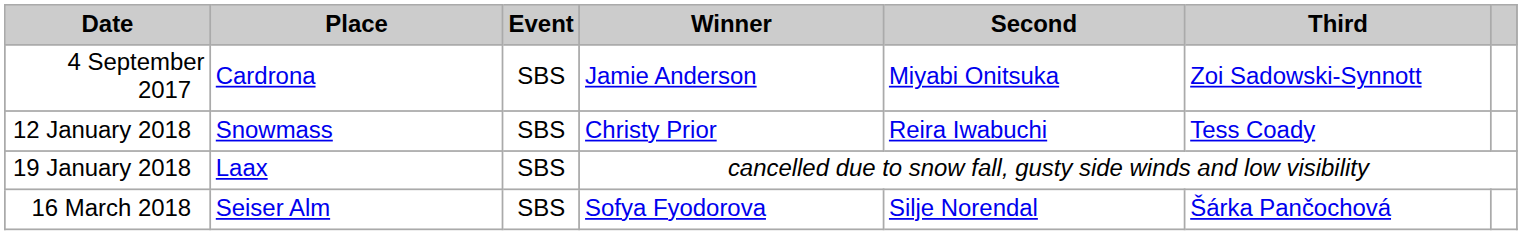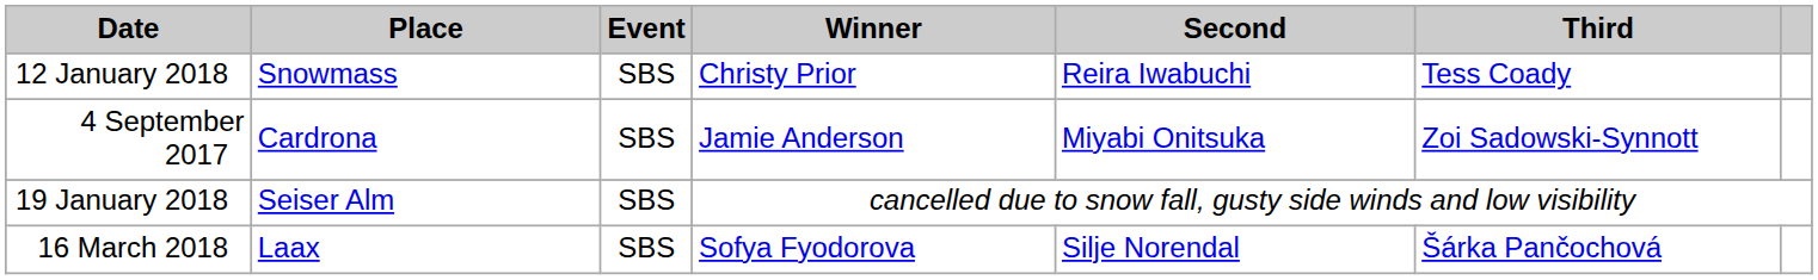 <table class="wikitable plainrowheaders" style="background:#fff; font-size:86%; line-height:16px; border:grey solid 1px; border-collapse:collapse;">
 <tr style="background:#ccc; text-align:center;">
 <th scope="col" style="background:#ccc; width:120px;">Date</th>
 <th scope="col" style="background:#ccc; width:180px;">Place</th>
 <th scope="col" style="background:#ccc; width:30px;">Event</th>
 <th scope="col" style="background:#ccc; width:188px;">Winner</th>
 <th scope="col" style="background:#ccc; width:188px;">Second</th>
 <th scope="col" style="background:#ccc; width:188px;">Third</th>
 <th scope="col" style="background:#ccc; width:10px;"></th>
 </tr>
 <tr>
+<td align=right>12 January 2018  </td>
+<td> <a href='#'>Snowmass</a></td>
+<td align=center>SBS</td>
+<td> <a href='#'>Christy Prior</a></td>
+<td> <a href='#'>Reira Iwabuchi</a></td>
+<td> <a href='#'>Tess Coady</a></td>
+<td></td>
+</tr>
+<tr>
 <td align=right>4 September 2017  </td>
 <td> <a href='#'>Cardrona</a></td>
 <td align=center>SBS</td>
 <td> <a href='#'>Jamie Anderson</a></td>
 <td> <a href='#'>Miyabi Onitsuka</a></td>
 <td> <a href='#'>Zoi Sadowski-Synnott</a></td>
 <td></td>
 </tr>
 <tr>
-<td align=right>12 January 2018  </td>
-<td> <a href='#'>Snowmass</a></td>
-<td align=center>SBS</td>
-<td> <a href='#'>Christy Prior</a></td>
-<td> <a href='#'>Reira Iwabuchi</a></td>
-<td> <a href='#'>Tess Coady</a></td>
-<td></td>
-</tr>
-<tr>
 <td align=right>19 January 2018  </td>
-<td> <a href='#'>Laax</a></td>
+<td> <a href='#'>Seiser Alm</a></td>
 <td align=center>SBS</td>
 <td colspan=4 align=center><em>cancelled due to snow fall, gusty side winds and low visibility</em></td>
 </tr>
 <tr>
 <td align=right>16 March 2018  </td>
-<td> <a href='#'>Seiser Alm</a></td>
+<td> <a href='#'>Laax</a></td>
 <td align=center>SBS</td>
 <td> <a href='#'>Sofya Fyodorova</a></td>
 <td> <a href='#'>Silje Norendal</a></td>
 <td> <a href='#'>Šárka Pančochová</a></td>
 <td></td>
 </tr>
 </table>
